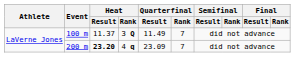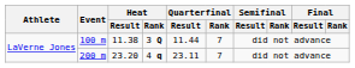 <table class=wikitable style="font-size:90%">
 <tr>
 <th rowspan="2">Athlete</th>
 <th rowspan="2">Event</th>
 <th colspan="2">Heat</th>
 <th colspan="2">Quarterfinal</th>
 <th colspan="2">Semifinal</th>
 <th colspan="2">Final</th>
 </tr>
 <tr style="font-size:95%">
 <th>Result</th>
 <th>Rank</th>
 <th>Result</th>
 <th>Rank</th>
 <th>Result</th>
 <th>Rank</th>
 <th>Result</th>
 <th>Rank</th>
 </tr>
 <tr align=center>
 <td align=left rowspan=2><a href='#'>LaVerne Jones</a></td>
 <td align=left><a href='#'>100 m</a></td>
-<td>11.37</td>
+<td>11.38</td>
 <td>3 <strong>Q</strong></td>
-<td>11.49</td>
+<td>11.44</td>
 <td>7</td>
 <td colspan=4>did not advance</td>
 </tr>
 <tr align=center>
 <td align=left><a href='#'>200 m</a></td>
-<td><strong>23.20</strong></td>
+<td>23.20</td>
 <td>4 <strong>q</strong></td>
-<td>23.09</td>
+<td>23.11</td>
 <td>7</td>
 <td colspan=4>did not advance</td>
 </tr>
 </table>
